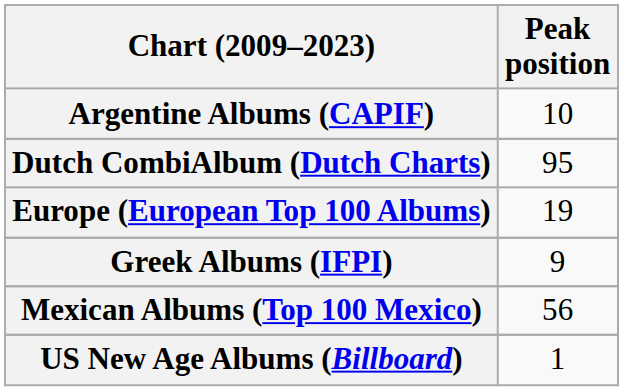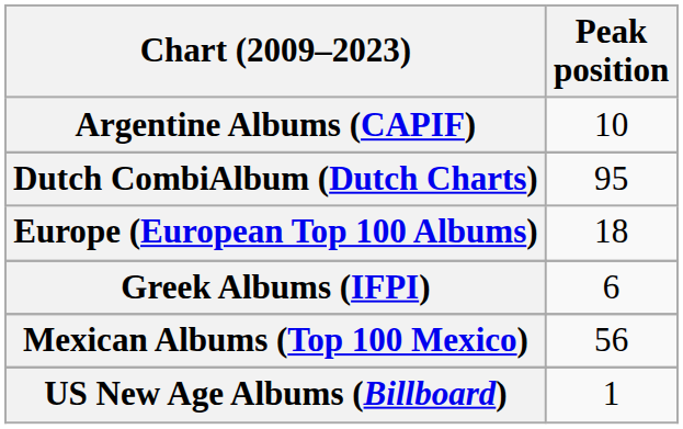 <table class="wikitable sortable plainrowheaders" style="text-align:center">
 <tr>
 <th scope="col">Chart (2009–2023)</th>
 <th scope="col">Peak<br>position</th>
 </tr>
 <tr>
 <th scope="row">Argentine Albums (<a href='#'>CAPIF</a>)</th>
 <td>10</td>
 </tr>
 <tr>
 </tr>
 <tr>
 </tr>
 <tr>
 </tr>
 <tr>
 </tr>
 <tr>
 </tr>
 <tr>
 </tr>
 <tr>
 </tr>
 <tr>
 </tr>
 <tr>
 <th scope="row">Dutch CombiAlbum (<a href='#'>Dutch Charts</a>)</th>
 <td>95</td>
 </tr>
 <tr>
 <th scope="row">Europe (<a href='#'>European Top 100 Albums</a>)</th>
-<td style="text-align:center;">19</td>
+<td style="text-align:center;">18</td>
 </tr>
 <tr>
 </tr>
 <tr>
 <th scope="row">Greek Albums (<a href='#'>IFPI</a>)</th>
-<td>9</td>
+<td>6</td>
 </tr>
 <tr>
 </tr>
 <tr>
 </tr>
 <tr>
 </tr>
 <tr>
 </tr>
 <tr>
 <th scope="row">Mexican Albums (<a href='#'>Top 100 Mexico</a>)</th>
 <td>56</td>
 </tr>
 <tr>
 </tr>
 <tr>
 </tr>
 <tr>
 </tr>
 <tr>
 </tr>
 <tr>
 </tr>
 <tr>
 </tr>
 <tr>
 </tr>
 <tr>
 </tr>
 <tr>
 </tr>
 <tr>
 <th scope="row">US New Age Albums (<em><a href='#'>Billboard</a></em>)</th>
 <td>1</td>
 </tr>
 </table>
